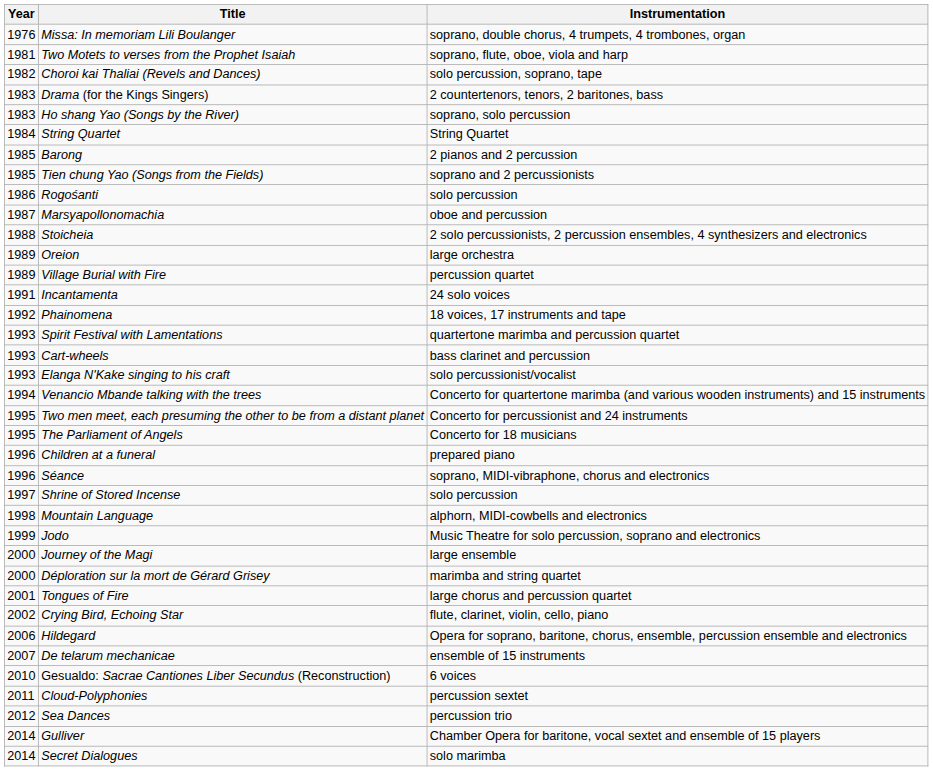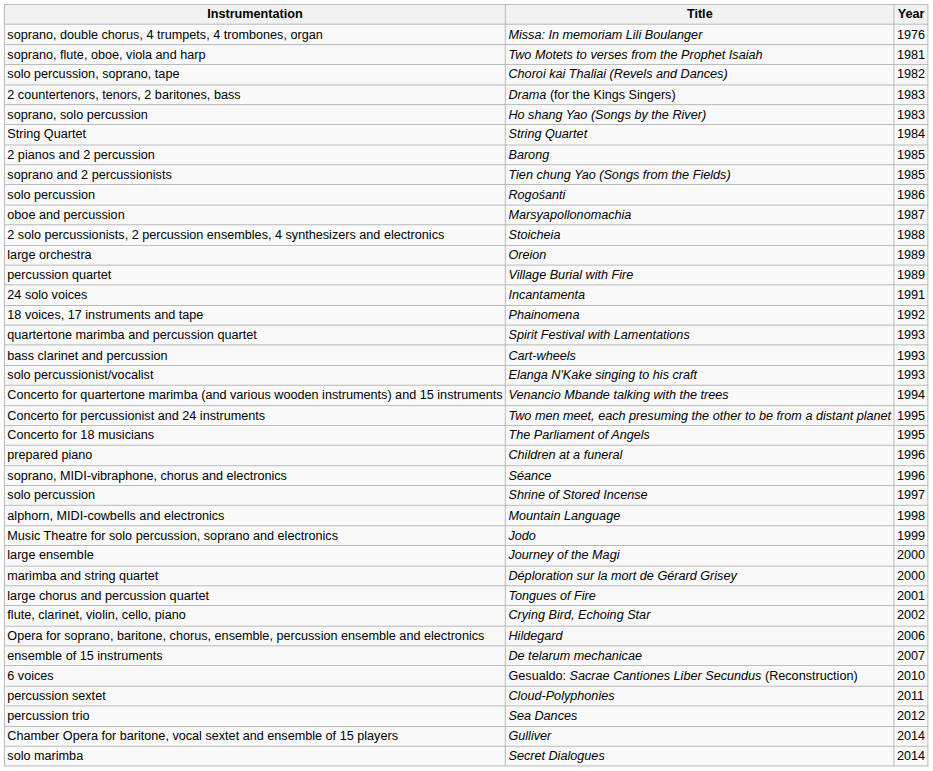 <table class="wikitable">
 <tr>
+<th>Instrumentation</th>
+<th>Title</th>
 <th>Year</th>
-<th>Title</th>
-<th>Instrumentation</th>
 </tr>
 <tr>
+<td>soprano, double chorus, 4 trumpets, 4 trombones, organ</td>
+<td><em>Missa: In memoriam Lili Boulanger</em></td>
 <td>1976</td>
-<td><em>Missa: In memoriam Lili Boulanger</em></td>
-<td>soprano, double chorus, 4 trumpets, 4 trombones, organ</td>
 </tr>
 <tr>
+<td>soprano, flute, oboe, viola and harp</td>
+<td><em>Two Motets to verses from the Prophet Isaiah</em></td>
 <td>1981</td>
-<td><em>Two Motets to verses from the Prophet Isaiah</em></td>
-<td>soprano, flute, oboe, viola and harp</td>
 </tr>
 <tr>
+<td>solo percussion, soprano, tape</td>
+<td><em>Choroi kai Thaliai (Revels and Dances)</em></td>
 <td>1982</td>
-<td><em>Choroi kai Thaliai (Revels and Dances)</em></td>
-<td>solo percussion, soprano, tape</td>
 </tr>
 <tr>
+<td>2 countertenors, tenors, 2 baritones, bass</td>
+<td><em>Drama</em> (for the Kings Singers)</td>
 <td>1983</td>
-<td><em>Drama</em> (for the Kings Singers)</td>
-<td>2 countertenors, tenors, 2 baritones, bass</td>
 </tr>
 <tr>
+<td>soprano, solo percussion</td>
+<td><em>Ho shang Yao (Songs by the River)</em></td>
 <td>1983</td>
-<td><em>Ho shang Yao (Songs by the River)</em></td>
-<td>soprano, solo percussion</td>
 </tr>
 <tr>
+<td>String Quartet</td>
+<td><em>String Quartet</em></td>
 <td>1984</td>
-<td><em>String Quartet</em></td>
-<td>String Quartet</td>
 </tr>
 <tr>
+<td>2 pianos and 2 percussion</td>
+<td><em>Barong</em></td>
 <td>1985</td>
-<td><em>Barong</em></td>
-<td>2 pianos and 2 percussion</td>
 </tr>
 <tr>
+<td>soprano and 2 percussionists</td>
+<td><em>Tien chung Yao (Songs from the Fields)</em></td>
 <td>1985</td>
-<td><em>Tien chung Yao (Songs from the Fields)</em></td>
-<td>soprano and 2 percussionists</td>
 </tr>
 <tr>
+<td>solo percussion</td>
+<td><em>Rogośanti</em></td>
 <td>1986</td>
-<td><em>Rogośanti</em></td>
-<td>solo percussion</td>
 </tr>
 <tr>
+<td>oboe and percussion</td>
+<td><em>Marsyapollonomachia</em></td>
 <td>1987</td>
-<td><em>Marsyapollonomachia</em></td>
-<td>oboe and percussion</td>
 </tr>
 <tr>
+<td>2 solo percussionists, 2 percussion ensembles, 4 synthesizers and electronics</td>
+<td><em>Stoicheia</em></td>
 <td>1988</td>
-<td><em>Stoicheia</em></td>
-<td>2 solo percussionists, 2 percussion ensembles, 4 synthesizers and electronics</td>
 </tr>
 <tr>
+<td>large orchestra</td>
+<td><em>Oreion</em></td>
 <td>1989</td>
-<td><em>Oreion</em></td>
-<td>large orchestra</td>
 </tr>
 <tr>
+<td>percussion quartet</td>
+<td><em>Village Burial with Fire</em></td>
 <td>1989</td>
-<td><em>Village Burial with Fire</em></td>
-<td>percussion quartet</td>
 </tr>
 <tr>
+<td>24 solo voices</td>
+<td><em>Incantamenta</em></td>
 <td>1991</td>
-<td><em>Incantamenta</em></td>
-<td>24 solo voices</td>
 </tr>
 <tr>
+<td>18 voices, 17 instruments and tape</td>
+<td><em>Phainomena</em></td>
 <td>1992</td>
-<td><em>Phainomena</em></td>
-<td>18 voices, 17 instruments and tape</td>
 </tr>
 <tr>
+<td>quartertone marimba and percussion quartet</td>
+<td><em>Spirit Festival with Lamentations</em></td>
 <td>1993</td>
-<td><em>Spirit Festival with Lamentations</em></td>
-<td>quartertone marimba and percussion quartet</td>
 </tr>
 <tr>
+<td>bass clarinet and percussion</td>
+<td><em>Cart-wheels</em></td>
 <td>1993</td>
-<td><em>Cart-wheels</em></td>
-<td>bass clarinet and percussion</td>
 </tr>
 <tr>
+<td>solo percussionist/vocalist</td>
+<td><em>Elanga N'Kake singing to his craft</em></td>
 <td>1993</td>
-<td><em>Elanga N'Kake singing to his craft</em></td>
-<td>solo percussionist/vocalist</td>
 </tr>
 <tr>
+<td>Concerto for quartertone marimba (and various wooden instruments) and 15 instruments</td>
+<td><em>Venancio Mbande talking with the trees</em></td>
 <td>1994</td>
-<td><em>Venancio Mbande talking with the trees</em></td>
-<td>Concerto for quartertone marimba (and various wooden instruments) and 15 instruments</td>
 </tr>
 <tr>
+<td>Concerto for percussionist and 24 instruments</td>
+<td><em>Two men meet, each presuming the other to be from a distant planet</em></td>
 <td>1995</td>
-<td><em>Two men meet, each presuming the other to be from a distant planet</em></td>
-<td>Concerto for percussionist and 24 instruments</td>
 </tr>
 <tr>
+<td>Concerto for 18 musicians</td>
+<td><em>The Parliament of Angels</em></td>
 <td>1995</td>
-<td><em>The Parliament of Angels</em></td>
-<td>Concerto for 18 musicians</td>
 </tr>
 <tr>
+<td>prepared piano</td>
+<td><em>Children at a funeral</em></td>
 <td>1996</td>
-<td><em>Children at a funeral</em></td>
-<td>prepared piano</td>
 </tr>
 <tr>
+<td>soprano, MIDI-vibraphone, chorus and electronics</td>
+<td><em>Séance</em></td>
 <td>1996</td>
-<td><em>Séance</em></td>
-<td>soprano, MIDI-vibraphone, chorus and electronics</td>
 </tr>
 <tr>
+<td>solo percussion</td>
+<td><em>Shrine of Stored Incense</em></td>
 <td>1997</td>
-<td><em>Shrine of Stored Incense</em></td>
-<td>solo percussion</td>
 </tr>
 <tr>
+<td>alphorn, MIDI-cowbells and electronics</td>
+<td><em>Mountain Language</em></td>
 <td>1998</td>
-<td><em>Mountain Language</em></td>
-<td>alphorn, MIDI-cowbells and electronics</td>
 </tr>
 <tr>
+<td>Music Theatre for solo percussion, soprano and electronics</td>
+<td><em>Jodo</em></td>
 <td>1999</td>
-<td><em>Jodo</em></td>
-<td>Music Theatre for solo percussion, soprano and electronics</td>
 </tr>
 <tr>
+<td>large ensemble</td>
+<td><em>Journey of the Magi</em></td>
 <td>2000</td>
-<td><em>Journey of the Magi</em></td>
-<td>large ensemble</td>
 </tr>
 <tr>
+<td>marimba and string quartet</td>
+<td><em>Déploration sur la mort de Gérard Grisey</em></td>
 <td>2000</td>
-<td><em>Déploration sur la mort de Gérard Grisey</em></td>
-<td>marimba and string quartet</td>
 </tr>
 <tr>
+<td>large chorus and percussion quartet</td>
+<td><em>Tongues of Fire</em></td>
 <td>2001</td>
-<td><em>Tongues of Fire</em></td>
-<td>large chorus and percussion quartet</td>
 </tr>
 <tr>
+<td>flute, clarinet, violin, cello, piano</td>
+<td><em>Crying Bird, Echoing Star</em></td>
 <td>2002</td>
-<td><em>Crying Bird, Echoing Star</em></td>
-<td>flute, clarinet, violin, cello, piano</td>
 </tr>
 <tr>
+<td>Opera for soprano, baritone, chorus, ensemble, percussion ensemble and electronics</td>
+<td><em>Hildegard</em></td>
 <td>2006</td>
-<td><em>Hildegard</em></td>
-<td>Opera for soprano, baritone, chorus, ensemble, percussion ensemble and electronics</td>
 </tr>
 <tr>
+<td>ensemble of 15 instruments</td>
+<td><em>De telarum mechanicae</em></td>
 <td>2007</td>
-<td><em>De telarum mechanicae</em></td>
-<td>ensemble of 15 instruments</td>
 </tr>
 <tr>
+<td>6 voices</td>
+<td>Gesualdo: <em>Sacrae Cantiones Liber Secundus</em> (Reconstruction)</td>
 <td>2010</td>
-<td>Gesualdo: <em>Sacrae Cantiones Liber Secundus</em> (Reconstruction)</td>
-<td>6 voices</td>
 </tr>
 <tr>
+<td>percussion sextet</td>
+<td><em>Cloud-Polyphonies</em></td>
 <td>2011</td>
-<td><em>Cloud-Polyphonies</em></td>
-<td>percussion sextet</td>
 </tr>
 <tr>
+<td>percussion trio</td>
+<td><em>Sea Dances</em></td>
 <td>2012</td>
-<td><em>Sea Dances</em></td>
-<td>percussion trio</td>
 </tr>
 <tr>
+<td>Chamber Opera for baritone, vocal sextet and ensemble of 15 players</td>
+<td><em>Gulliver</em></td>
 <td>2014</td>
-<td><em>Gulliver</em></td>
-<td>Chamber Opera for baritone, vocal sextet and ensemble of 15 players</td>
 </tr>
 <tr>
+<td>solo marimba</td>
+<td><em>Secret Dialogues</em></td>
 <td>2014</td>
-<td><em>Secret Dialogues</em></td>
-<td>solo marimba</td>
 </tr>
 </table>
